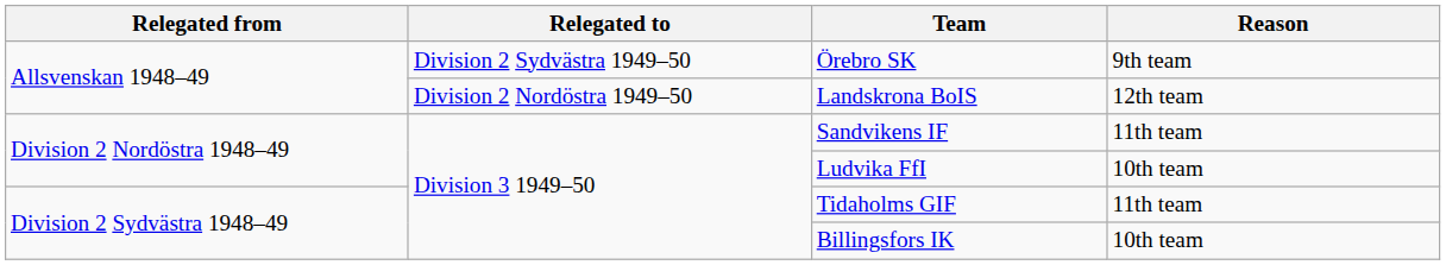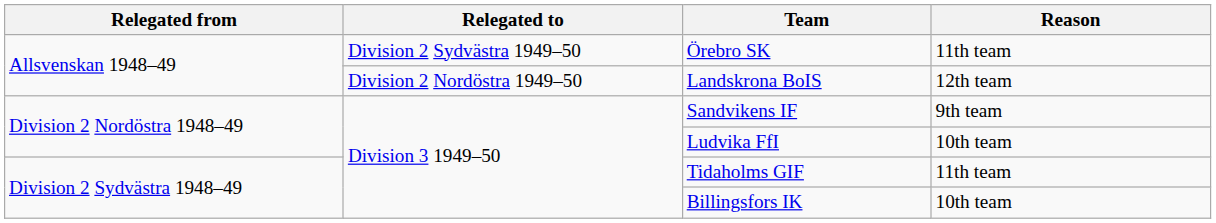 <table class="wikitable" style="text-align: left;">
 <tr>
 <th style="width: 275px;">Relegated from</th>
 <th style="width: 275px;">Relegated to</th>
 <th style="width: 200px;">Team</th>
 <th style="width: 225px;">Reason</th>
 </tr>
 <tr>
 <td rowspan=2><a href='#'>Allsvenskan</a> 1948–49</td>
 <td><a href='#'>Division 2</a> <a href='#'>Sydvästra</a> 1949–50</td>
 <td><a href='#'>Örebro SK</a></td>
-<td>9th team</td>
+<td>11th team</td>
 </tr>
 <tr>
 <td><a href='#'>Division 2</a> <a href='#'>Nordöstra</a> 1949–50</td>
 <td><a href='#'>Landskrona BoIS</a></td>
 <td>12th team</td>
 </tr>
 <tr>
 <td rowspan=2><a href='#'>Division 2</a> <a href='#'>Nordöstra</a> 1948–49</td>
 <td rowspan=4><a href='#'>Division 3</a> 1949–50</td>
 <td><a href='#'>Sandvikens IF</a></td>
-<td>11th team</td>
+<td>9th team</td>
 </tr>
 <tr>
 <td><a href='#'>Ludvika FfI</a></td>
 <td>10th team</td>
 </tr>
 <tr>
 <td rowspan=2><a href='#'>Division 2</a> <a href='#'>Sydvästra</a> 1948–49</td>
 <td><a href='#'>Tidaholms GIF</a></td>
 <td>11th team</td>
 </tr>
 <tr>
 <td><a href='#'>Billingsfors IK</a></td>
 <td>10th team</td>
 </tr>
 </table>
